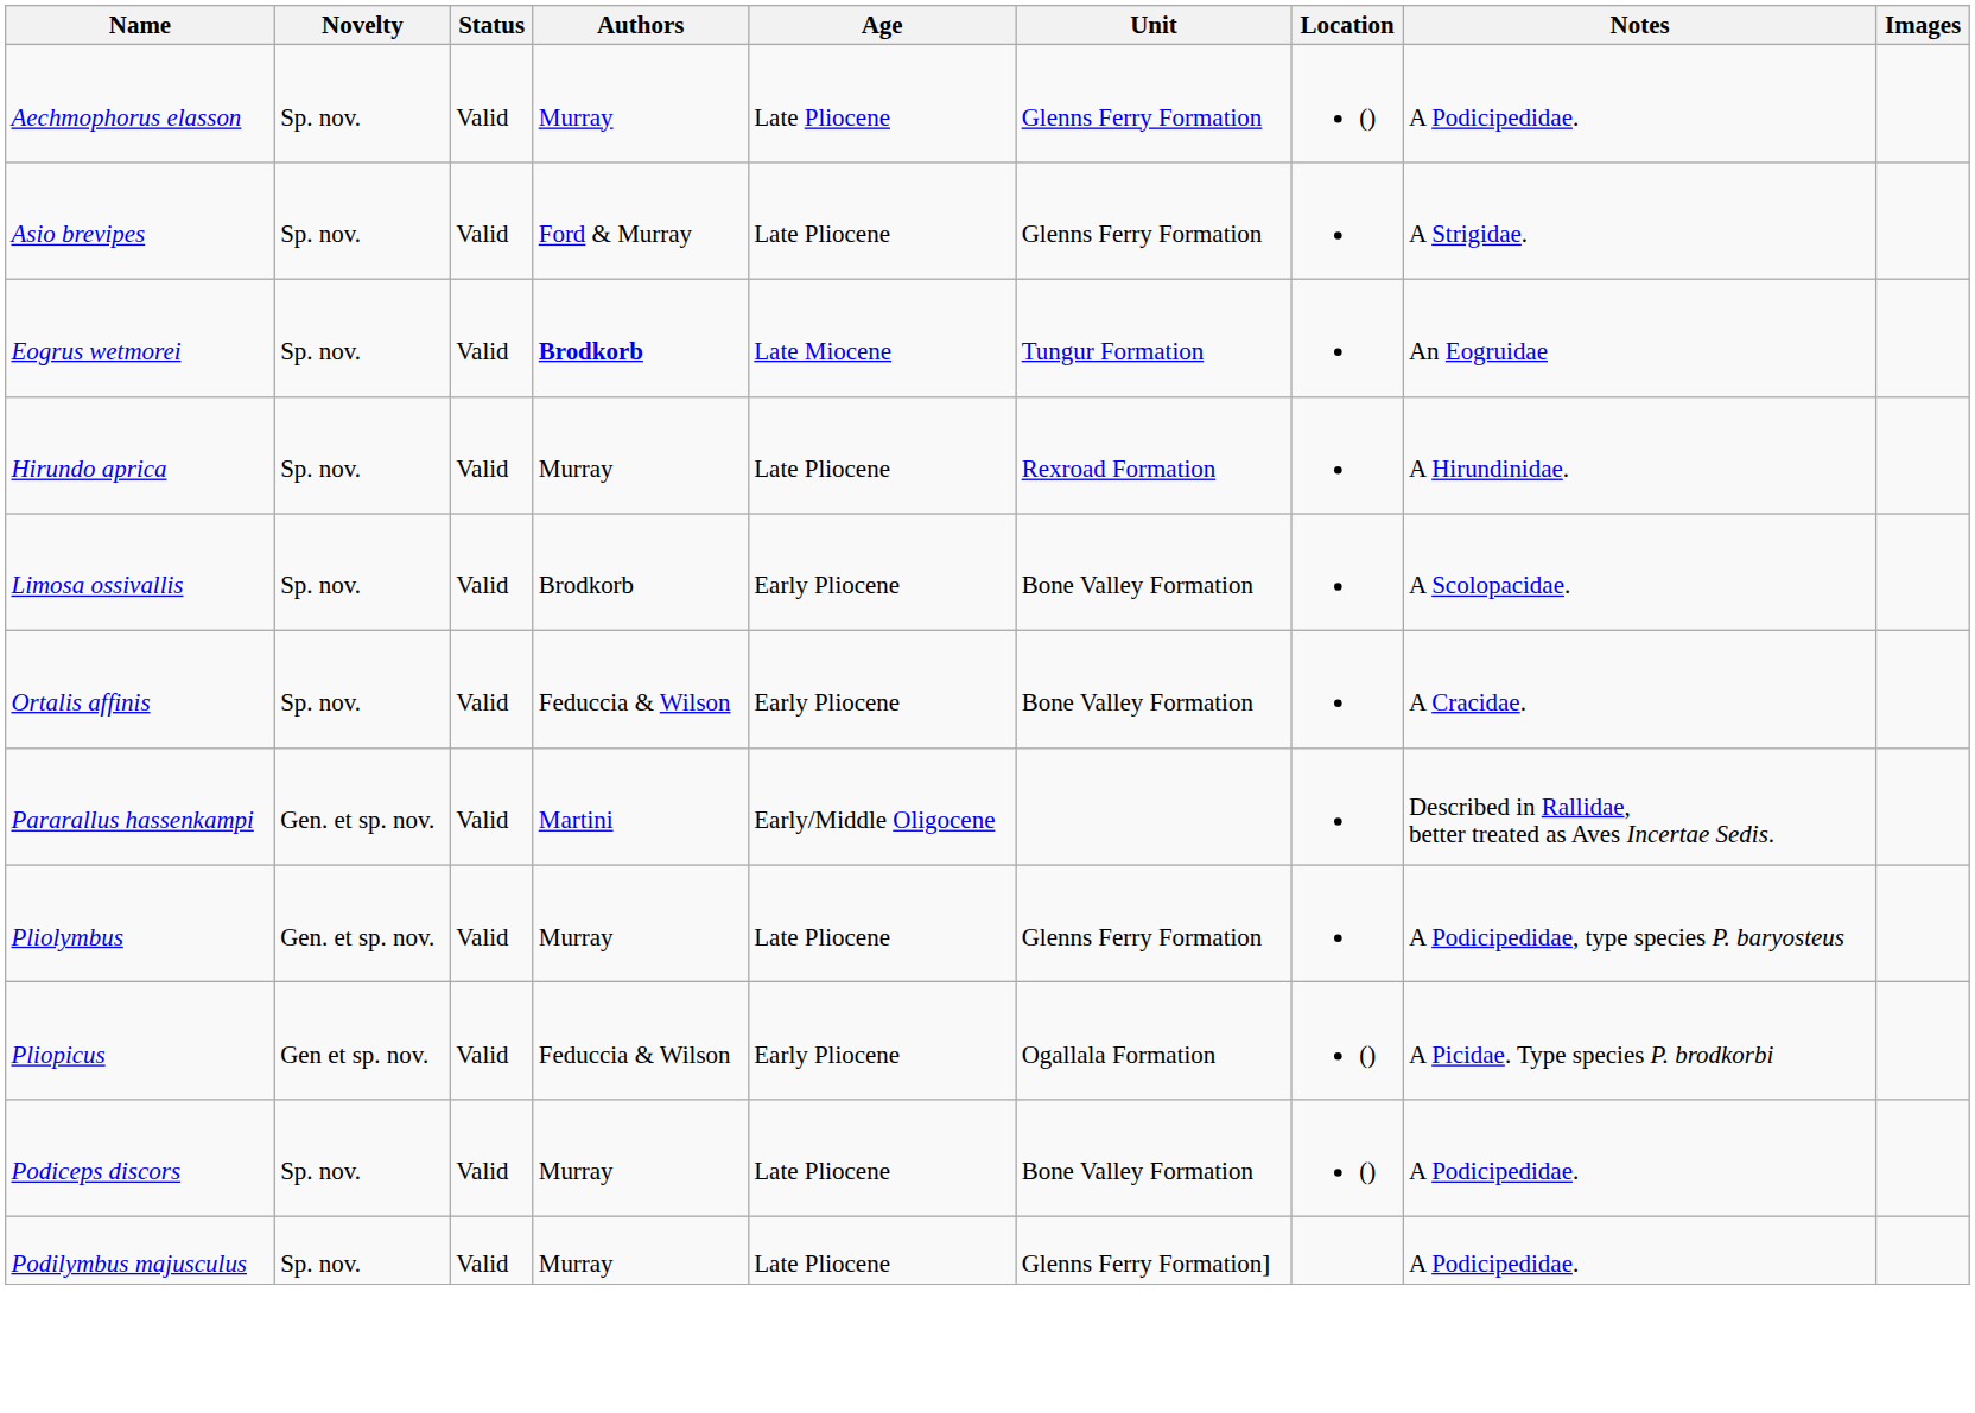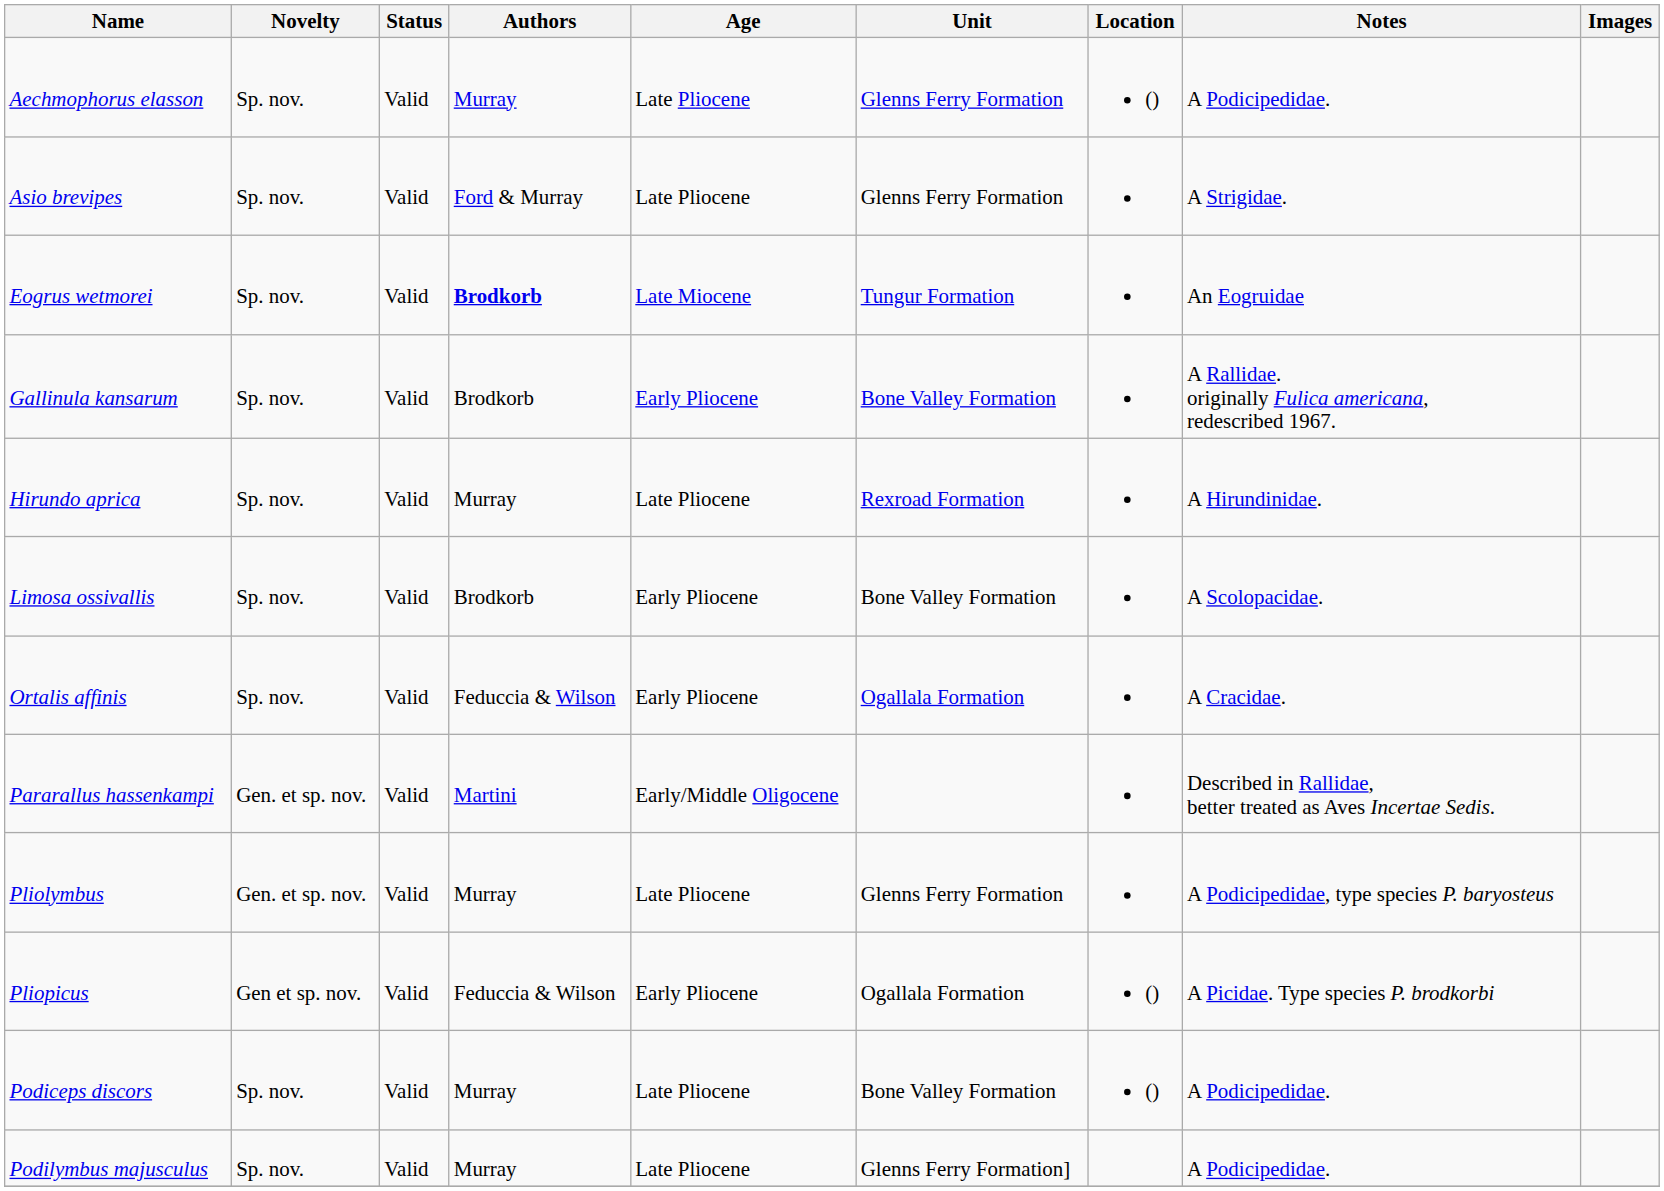 <table class="wikitable sortable" align="center" width="100%">
 <tr>
 <th>Name</th>
 <th>Novelty</th>
 <th>Status</th>
 <th>Authors</th>
 <th>Age</th>
 <th>Unit</th>
 <th>Location</th>
 <th>Notes</th>
 <th>Images</th>
 </tr>
 <tr>
 <td><br><em><a href='#'>Aechmophorus elasson</a></em> </td>
 <td><br>Sp. nov.</td>
 <td><br>Valid</td>
 <td><br><a href='#'>Murray</a></td>
 <td><br>Late <a href='#'>Pliocene</a></td>
 <td><br><a href='#'>Glenns Ferry Formation</a></td>
 <td><br><ul><li> ()</li></ul></td>
 <td><br>A <a href='#'>Podicipedidae</a>.</td>
 <td></td>
 </tr>
 <tr>
 <td><br><em><a href='#'>Asio brevipes</a></em> </td>
 <td><br>Sp. nov.</td>
 <td><br>Valid</td>
 <td><br><a href='#'>Ford</a> & Murray</td>
 <td><br>Late Pliocene</td>
 <td><br>Glenns Ferry Formation</td>
 <td><br><ul><li></li></ul></td>
 <td><br>A <a href='#'>Strigidae</a>.</td>
 <td></td>
 </tr>
 <tr>
 <td><br><em><a href='#'>Eogrus wetmorei</a></em> </td>
 <td><br>Sp. nov.</td>
 <td><br>Valid</td>
 <td><strong><br><a href='#'>Brodkorb</a></strong></td>
 <td><br><a href='#'>Late Miocene</a></td>
 <td><br><a href='#'>Tungur Formation</a></td>
 <td><br><ul><li></li></ul></td>
 <td><br>An <a href='#'>Eogruidae</a></td>
 <td></td>
 </tr>
 <tr>
+<td><br><em><a href='#'>Gallinula kansarum</a></em> </td>
+<td><br>Sp. nov.</td>
+<td><br>Valid</td>
+<td><br>Brodkorb</td>
+<td><br><a href='#'>Early Pliocene</a></td>
+<td><br><a href='#'>Bone Valley Formation</a></td>
+<td><br><ul><li></li></ul></td>
+<td><br>A <a href='#'>Rallidae</a>. <br>originally <em><a href='#'>Fulica americana</a></em>,<br> redescribed 1967.</td>
+<td></td>
+</tr>
+<tr>
 <td><br><em><a href='#'>Hirundo aprica</a></em> </td>
 <td><br>Sp. nov.</td>
 <td><br>Valid</td>
 <td><br>Murray</td>
 <td><br>Late Pliocene</td>
 <td><br><a href='#'>Rexroad Formation</a></td>
 <td><br><ul><li></li></ul></td>
 <td><br>A <a href='#'>Hirundinidae</a>.</td>
 <td></td>
 </tr>
 <tr>
 <td><br><em><a href='#'>Limosa ossivallis</a></em> </td>
 <td><br>Sp. nov.</td>
 <td><br>Valid</td>
 <td><br>Brodkorb</td>
 <td><br>Early Pliocene</td>
 <td><br>Bone Valley Formation</td>
 <td><br><ul><li></li></ul></td>
 <td><br>A <a href='#'>Scolopacidae</a>.</td>
 <td></td>
 </tr>
 <tr>
 <td><br><em><a href='#'>Ortalis affinis</a></em> </td>
 <td><br>Sp. nov.</td>
 <td><br>Valid</td>
 <td><br>Feduccia & <a href='#'>Wilson</a></td>
 <td><br>Early Pliocene</td>
-<td><br>Bone Valley Formation</td>
+<td><br><a href='#'>Ogallala Formation</a></td>
 <td><br><ul><li></li></ul></td>
 <td><br>A <a href='#'>Cracidae</a>.</td>
 <td></td>
 </tr>
 <tr>
 <td><br><em><a href='#'>Pararallus hassenkampi</a></em> </td>
 <td><br>Gen. et sp. nov.</td>
 <td><br>Valid</td>
 <td><br><a href='#'>Martini</a></td>
 <td><br>Early/Middle <a href='#'>Oligocene</a></td>
 <td></td>
 <td><br><ul><li></li></ul></td>
 <td><br>Described in <a href='#'>Rallidae</a>, <br>better treated as Aves <em>Incertae Sedis</em>.</td>
 <td></td>
 </tr>
 <tr>
 <td><br><em><a href='#'>Pliolymbus</a></em></td>
 <td><br>Gen. et sp. nov.</td>
 <td><br>Valid</td>
 <td><br>Murray</td>
 <td><br>Late Pliocene</td>
 <td><br>Glenns Ferry Formation</td>
 <td><br><ul><li></li></ul></td>
 <td><br>A <a href='#'>Podicipedidae</a>, type species <em>P. baryosteus</em></td>
 <td></td>
 </tr>
 <tr>
 <td><br><em><a href='#'>Pliopicus</a></em> </td>
 <td><br>Gen et sp. nov.</td>
 <td><br>Valid</td>
 <td><br>Feduccia & Wilson</td>
 <td><br>Early Pliocene</td>
 <td><br>Ogallala Formation</td>
 <td><br><ul><li> ()</li></ul></td>
 <td><br>A <a href='#'>Picidae</a>. Type species <em>P. brodkorbi</em></td>
 <td></td>
 </tr>
 <tr>
 <td><br><em><a href='#'>Podiceps discors</a></em> </td>
 <td><br>Sp. nov.</td>
 <td><br>Valid</td>
 <td><br>Murray</td>
 <td><br>Late Pliocene</td>
 <td><br>Bone Valley Formation</td>
 <td><br><ul><li> ()</li></ul></td>
 <td><br>A <a href='#'>Podicipedidae</a>.</td>
 <td></td>
 </tr>
 <tr>
 <td><br><em><a href='#'>Podilymbus majusculus</a></em></td>
 <td><br>Sp. nov.</td>
 <td><br>Valid</td>
 <td><br>Murray</td>
 <td><br>Late Pliocene</td>
 <td><br>Glenns Ferry Formation]</td>
 <td><br></td>
 <td><br>A <a href='#'>Podicipedidae</a>.</td>
 <td></td>
 </tr>
 <tr>
 </tr>
 </table>
